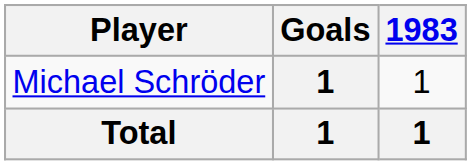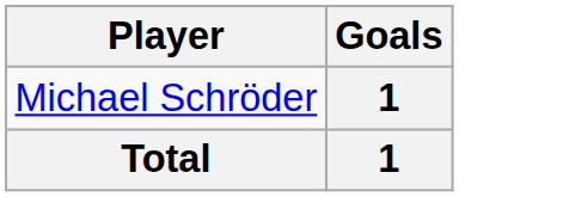 <table class="wikitable sortable" style="text-align:center;">
 <tr>
 <th>Player</th>
 <th>Goals</th>
-<th><a href='#'>1983</a></th>
 </tr>
 <tr>
 <td align="left"> <a href='#'>Michael Schröder</a></td>
 <th>1</th>
-<td>1</td>
 </tr>
 <tr class="sortbottom">
 <th>Total</th>
 <th>1</th>
-<th>1</th>
 </tr>
 </table>
